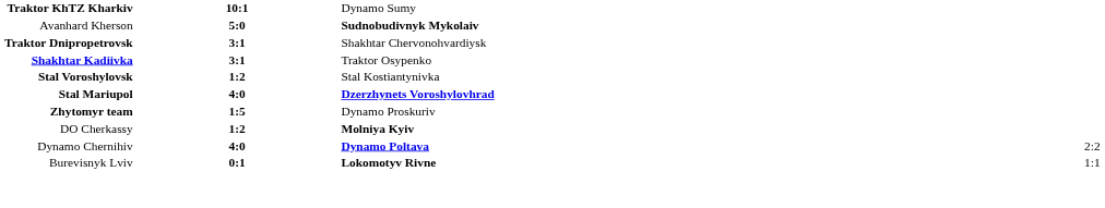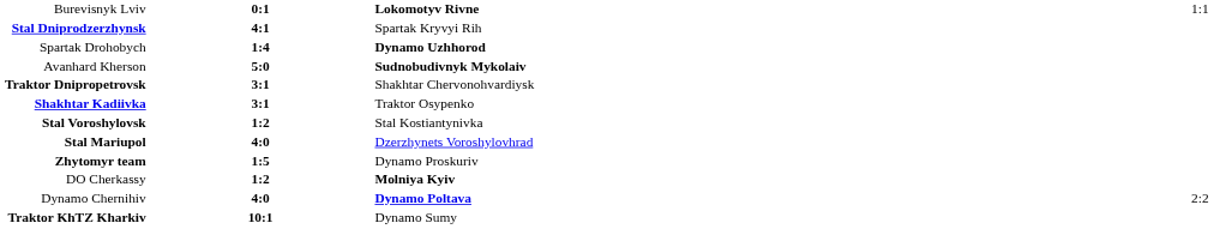 <table width=100% cellspacing=1>
 <tr>
 <th width=20%></th>
 <th width=12%></th>
 <th width=20%></th>
 <th></th>
 </tr>
 <tr style=font-size:90%>
-<td align=right><strong>Traktor KhTZ Kharkiv</strong></td>
-<td align=center><strong>10:1</strong></td>
-<td>Dynamo Sumy</td>
+<td align=right>Burevisnyk Lviv</td>
+<td align=center><strong>0:1</strong></td>
+<td><strong>Lokomotyv Rivne</strong></td>
+<td align=center>1:1 </td>
+</tr>
+<tr style=font-size:90%>
+<td align=right><strong><a href='#'>Stal Dniprodzerzhynsk</a></strong></td>
+<td align=center><strong>4:1</strong></td>
+<td>Spartak Kryvyi Rih</td>
 <td align=center></td>
+</tr>
+<tr style=font-size:90%>
+<td align=right>Spartak Drohobych</td>
+<td align=center><strong>1:4</strong></td>
+<td><strong>Dynamo Uzhhorod</strong></td>
+<td></td>
 </tr>
 <tr style=font-size:90%>
 <td align=right>Avanhard Kherson</td>
 <td align=center><strong>5:0</strong></td>
 <td><strong>Sudnobudivnyk Mykolaiv</strong></td>
 <td align=center></td>
 </tr>
 <tr style=font-size:90%>
 <td align=right><strong>Traktor Dnipropetrovsk</strong></td>
 <td align=center><strong>3:1</strong></td>
 <td>Shakhtar Chervonohvardiysk</td>
 <td align=center></td>
 </tr>
 <tr style=font-size:90%>
 <td align=right><strong><a href='#'>Shakhtar Kadiivka</a></strong></td>
 <td align=center><strong>3:1</strong></td>
 <td>Traktor Osypenko</td>
 <td align=center></td>
 </tr>
 <tr style=font-size:90%>
 <td align=right><strong>Stal Voroshylovsk</strong></td>
 <td align=center><strong>1:2</strong></td>
 <td>Stal Kostiantynivka</td>
 <td align=center></td>
 </tr>
 <tr style=font-size:90%>
 <td align=right><strong>Stal Mariupol</strong></td>
 <td align=center><strong>4:0</strong></td>
-<td><strong><a href='#'>Dzerzhynets Voroshylovhrad</a></strong></td>
+<td><a href='#'>Dzerzhynets Voroshylovhrad</a></td>
 <td align=center></td>
 </tr>
 <tr style=font-size:90%>
 <td align=right><strong>Zhytomyr team</strong></td>
 <td align=center><strong>1:5</strong></td>
 <td>Dynamo Proskuriv</td>
 <td align=center></td>
 </tr>
 <tr style=font-size:90%>
 <td align=right>DO Cherkassy</td>
 <td align=center><strong>1:2</strong></td>
 <td><strong>Molniya Kyiv</strong></td>
 <td align=center></td>
 </tr>
 <tr style=font-size:90%>
 <td align=right>Dynamo Chernihiv</td>
 <td align=center><strong>4:0</strong></td>
 <td><strong><a href='#'>Dynamo Poltava</a></strong></td>
 <td align=center>2:2 </td>
 </tr>
 <tr style=font-size:90%>
-<td align=right>Burevisnyk Lviv</td>
-<td align=center><strong>0:1</strong></td>
-<td><strong>Lokomotyv Rivne</strong></td>
-<td align=center>1:1 </td>
+<td align=right><strong>Traktor KhTZ Kharkiv</strong></td>
+<td align=center><strong>10:1</strong></td>
+<td>Dynamo Sumy</td>
+<td align=center></td>
 </tr>
 </table>
